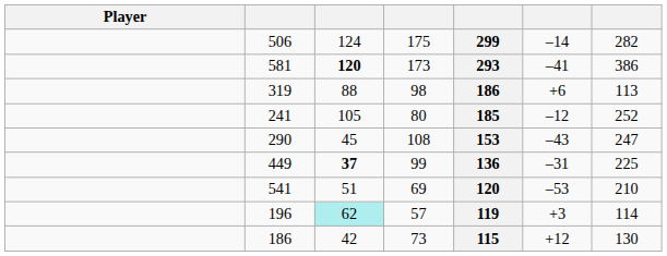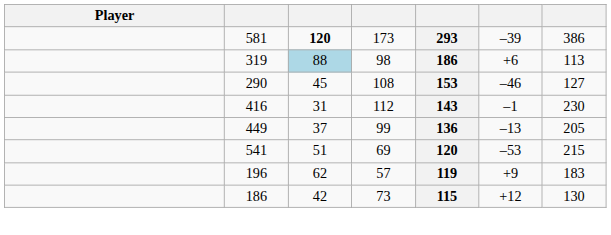 <table class="wikitable sortable" style="text-align:center;">
 <tr>
 <th style="width:15em;">Player</th>
 <th style="width:4em;"></th>
 <th style="width:4em;"></th>
 <th style="width:4em;"></th>
 <th style="width:4em;"></th>
 <th style="width:4em;"></th>
 <th style="width:4em;"></th>
 </tr>
 <tr>
 <td style="text-align:left;"> </td>
-<td>506</td>
-<td>124</td>
-<td>175</td>
-<th>299</th>
-<td>–14</td>
-<td>282</td>
-</tr>
-<tr>
-<td style="text-align:left;"> </td>
 <td>581</td>
 <td><strong>120</strong></td>
 <td>173</td>
 <th>293</th>
-<td>–41</td>
+<td>–39</td>
 <td>386</td>
 </tr>
 <tr>
 <td style="text-align:left;"> </td>
 <td>319</td>
-<td>88</td>
+<td style="background: lightblue;">88</td>
 <td>98</td>
 <th>186</th>
 <td>+6</td>
 <td>113</td>
 </tr>
 <tr>
 <td style="text-align:left;"> </td>
-<td>241</td>
-<td>105</td>
-<td>80</td>
-<th>185</th>
-<td>–12</td>
-<td>252</td>
-</tr>
-<tr>
-<td style="text-align:left;"> </td>
 <td>290</td>
 <td>45</td>
 <td>108</td>
 <th>153</th>
-<td>–43</td>
-<td>247</td>
+<td>–46</td>
+<td>127</td>
+</tr>
+<tr>
+<td style="text-align:left;"> </td>
+<td>416</td>
+<td>31</td>
+<td>112</td>
+<th>143</th>
+<td>–1</td>
+<td>230</td>
 </tr>
 <tr>
 <td style="text-align:left;"> </td>
 <td>449</td>
-<td><strong>37</strong></td>
+<td>37</td>
 <td>99</td>
 <th>136</th>
-<td>–31</td>
-<td>225</td>
+<td>–13</td>
+<td>205</td>
 </tr>
 <tr>
 <td style="text-align:left;"> </td>
 <td>541</td>
 <td>51</td>
 <td>69</td>
 <th>120</th>
 <td>–53</td>
-<td>210</td>
+<td>215</td>
 </tr>
 <tr>
 <td style="text-align:left;"> </td>
 <td>196</td>
-<td style="background: paleturquoise;">62</td>
+<td>62</td>
 <td>57</td>
 <th>119</th>
-<td>+3</td>
-<td>114</td>
+<td>+9</td>
+<td>183</td>
 </tr>
 <tr>
 <td style="text-align:left;"> </td>
 <td>186</td>
 <td>42</td>
 <td>73</td>
 <th>115</th>
 <td>+12</td>
 <td>130</td>
 </tr>
 </table>
